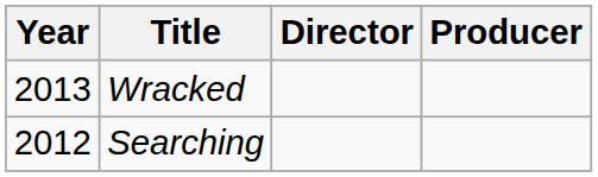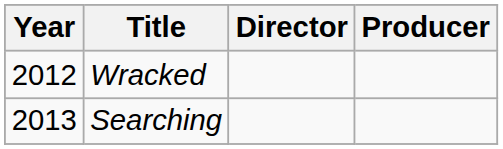 <table class="wikitable">
 <tr>
 <th>Year</th>
 <th>Title</th>
 <th>Director</th>
 <th>Producer</th>
 </tr>
 <tr>
-<td>2013</td>
+<td>2012</td>
 <td><em>Wracked</em></td>
 <td></td>
 <td></td>
 </tr>
 <tr>
-<td>2012</td>
+<td>2013</td>
 <td><em>Searching</em></td>
 <td></td>
 <td></td>
 </tr>
 </table>
